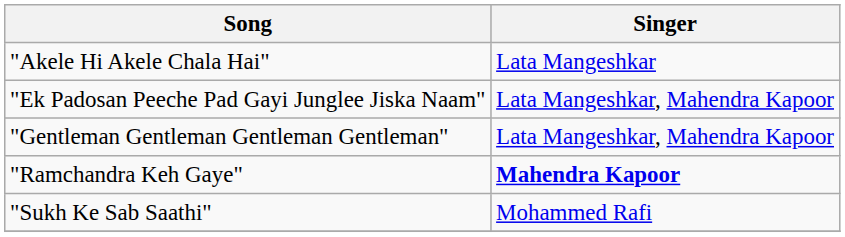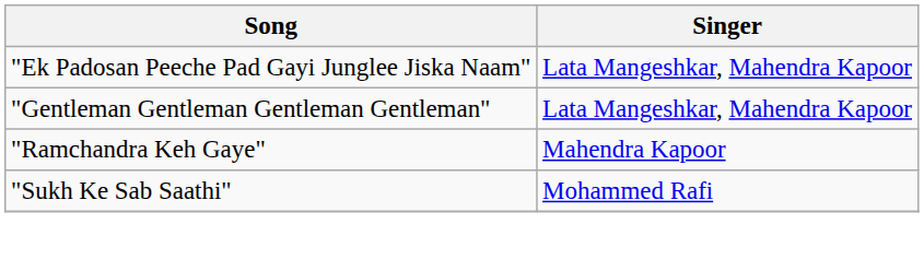 <table class="wikitable" style="font-size:95%;">
 <tr>
 <th>Song</th>
 <th>Singer</th>
-</tr>
-<tr>
-<td>"Akele Hi Akele Chala Hai"</td>
-<td><a href='#'>Lata Mangeshkar</a></td>
 </tr>
 <tr>
 <td>"Ek Padosan Peeche Pad Gayi Junglee Jiska Naam"</td>
 <td><a href='#'>Lata Mangeshkar</a>, <a href='#'>Mahendra Kapoor</a></td>
 </tr>
 <tr>
 <td>"Gentleman Gentleman Gentleman Gentleman"</td>
 <td><a href='#'>Lata Mangeshkar</a>, <a href='#'>Mahendra Kapoor</a></td>
 </tr>
 <tr>
 <td>"Ramchandra Keh Gaye"</td>
-<td><strong><a href='#'>Mahendra Kapoor</a></strong></td>
+<td><a href='#'>Mahendra Kapoor</a></td>
 </tr>
 <tr>
 <td>"Sukh Ke Sab Saathi"</td>
 <td><a href='#'>Mohammed Rafi</a></td>
 </tr>
 <tr>
 </tr>
 </table>
